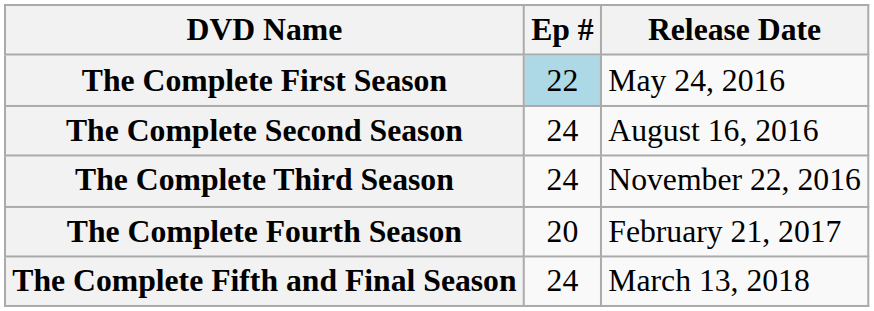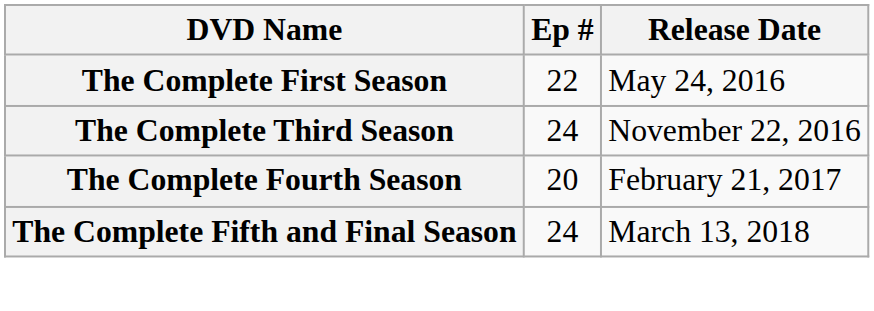 <table class="wikitable plainrowheaders">
 <tr>
 <th scope="col">DVD Name</th>
 <th scope="col">Ep #</th>
 <th scope="col">Release Date</th>
 </tr>
 <tr>
 <th scope="row">The Complete First Season</th>
-<td align="center" style="background: lightblue;">22</td>
+<td align="center">22</td>
 <td>May 24, 2016</td>
-</tr>
-<tr>
-<th scope="row">The Complete Second Season</th>
-<td align="center">24</td>
-<td>August 16, 2016</td>
 </tr>
 <tr>
 <th scope="row">The Complete Third Season</th>
 <td align="center">24</td>
 <td>November 22, 2016</td>
 </tr>
 <tr>
 <th scope="row">The Complete Fourth Season</th>
 <td align="center">20</td>
 <td>February 21, 2017</td>
 </tr>
 <tr>
 <th scope="row">The Complete Fifth and Final Season</th>
 <td align="center">24</td>
 <td>March 13, 2018</td>
 </tr>
 </table>
